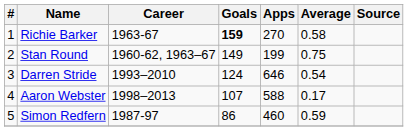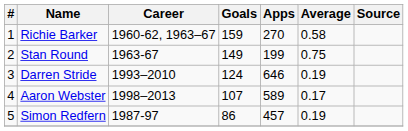 <table class="wikitable">
 <tr>
 <th>#</th>
 <th>Name</th>
 <th>Career</th>
 <th>Goals</th>
 <th>Apps</th>
 <th>Average</th>
 <th>Source</th>
 </tr>
 <tr>
 <td>1</td>
 <td> <a href='#'>Richie Barker</a></td>
-<td>1963-67</td>
-<td><strong>159</strong></td>
+<td>1960-62, 1963–67</td>
+<td>159</td>
 <td>270</td>
 <td>0.58</td>
 <td></td>
 </tr>
 <tr>
 <td>2</td>
 <td> <a href='#'>Stan Round</a></td>
-<td>1960-62, 1963–67</td>
+<td>1963-67</td>
 <td>149</td>
 <td>199</td>
 <td>0.75</td>
 <td></td>
 </tr>
 <tr>
 <td>3</td>
 <td> <a href='#'>Darren Stride</a></td>
 <td>1993–2010</td>
 <td>124</td>
 <td>646</td>
-<td>0.54</td>
+<td>0.19</td>
 <td></td>
 </tr>
 <tr>
 <td>4</td>
 <td> <a href='#'>Aaron Webster</a></td>
 <td>1998–2013</td>
 <td>107</td>
-<td>588</td>
+<td>589</td>
 <td>0.17</td>
 <td></td>
 </tr>
 <tr>
 <td>5</td>
 <td> <a href='#'>Simon Redfern</a></td>
 <td>1987-97</td>
 <td>86</td>
-<td>460</td>
-<td>0.59</td>
+<td>457</td>
+<td>0.19</td>
 <td></td>
 </tr>
 <tr>
 </tr>
 </table>
